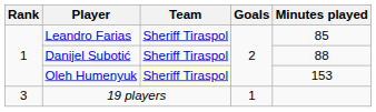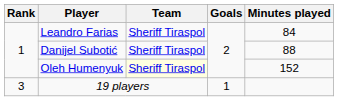 <table class="wikitable" style="text-align:center">
 <tr>
 <th>Rank</th>
 <th>Player</th>
 <th>Team</th>
 <th>Goals</th>
 <th>Minutes played</th>
 </tr>
 <tr>
 <td rowspan=3>1</td>
 <td align=left> <a href='#'>Leandro Farias</a></td>
 <td align=left><a href='#'>Sheriff Tiraspol</a></td>
 <td rowspan=3>2</td>
-<td>85</td>
+<td>84</td>
 </tr>
 <tr>
 <td align=left> <a href='#'>Danijel Subotić</a></td>
 <td align=left><a href='#'>Sheriff Tiraspol</a></td>
 <td>88</td>
 </tr>
 <tr>
 <td align=left> <a href='#'>Oleh Humenyuk</a></td>
 <td align=left style="background: lightyellow;"><a href='#'>Sheriff Tiraspol</a></td>
-<td>153</td>
+<td>152</td>
 </tr>
 <tr>
 <td>3</td>
 <td colspan=2><em>19 players</em></td>
 <td>1</td>
 <td></td>
 </tr>
 </table>
